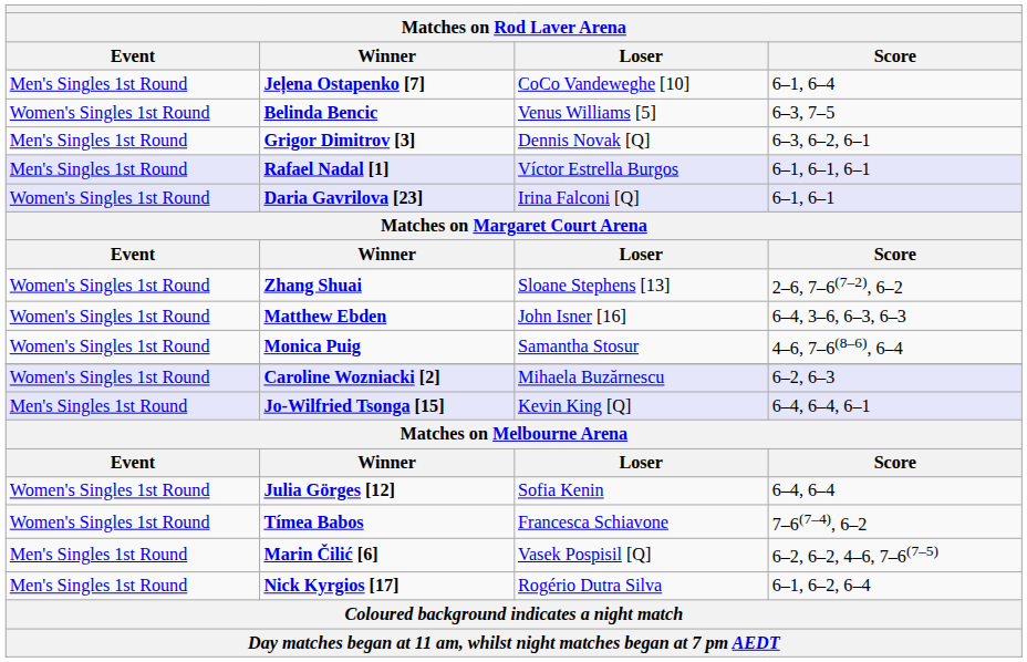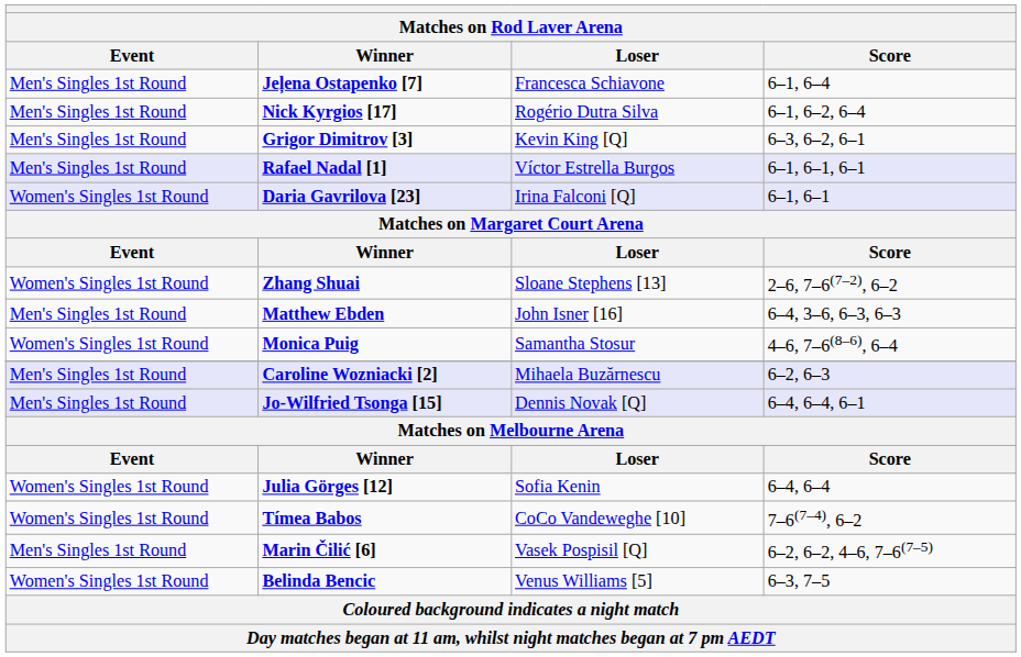 <table class="wikitable collapsible uncollapsed" style="margin:1em auto;">
 <tr>
 <th colspan=4></th>
 </tr>
 <tr>
 <th colspan=4><strong>Matches on <a href='#'>Rod Laver Arena</a></strong></th>
 </tr>
 <tr>
 <th style="width:220px;">Event</th>
 <th style="width:220px;">Winner</th>
 <th style="width:220px;">Loser</th>
 <th style="width:220px;">Score</th>
 </tr>
 <tr>
 <td><a href='#'>Men's Singles 1st Round</a></td>
 <td> <strong><a href='#'>Jeļena Ostapenko</a> [7]</strong></td>
-<td> <a href='#'>CoCo Vandeweghe</a> [10]</td>
+<td> <a href='#'>Francesca Schiavone</a></td>
 <td>6–1, 6–4</td>
 </tr>
 <tr>
-<td><a href='#'>Women's Singles 1st Round</a></td>
-<td> <strong><a href='#'>Belinda Bencic</a></strong></td>
-<td> <a href='#'>Venus Williams</a> [5]</td>
-<td>6–3, 7–5</td>
+<td><a href='#'>Men's Singles 1st Round</a></td>
+<td> <strong><a href='#'>Nick Kyrgios</a> [17]</strong></td>
+<td> <a href='#'>Rogério Dutra Silva</a></td>
+<td>6–1, 6–2, 6–4</td>
 </tr>
 <tr>
 <td><a href='#'>Men's Singles 1st Round</a></td>
 <td> <strong><a href='#'>Grigor Dimitrov</a> [3]</strong></td>
-<td> <a href='#'>Dennis Novak</a> [Q]</td>
+<td> <a href='#'>Kevin King</a> [Q]</td>
 <td>6–3, 6–2, 6–1</td>
 </tr>
 <tr bgcolor=lavender>
 <td><a href='#'>Men's Singles 1st Round</a></td>
 <td> <strong><a href='#'>Rafael Nadal</a> [1]</strong></td>
 <td> <a href='#'>Víctor Estrella Burgos</a></td>
 <td>6–1, 6–1, 6–1</td>
 </tr>
 <tr bgcolor=lavender>
 <td><a href='#'>Women's Singles 1st Round</a></td>
 <td> <strong><a href='#'>Daria Gavrilova</a> [23]</strong></td>
 <td> <a href='#'>Irina Falconi</a> [Q]</td>
 <td>6–1, 6–1</td>
 </tr>
 <tr>
 <th colspan=4><strong>Matches on <a href='#'>Margaret Court Arena</a></strong></th>
 </tr>
 <tr>
 <th style="width:220px;">Event</th>
 <th style="width:220px;">Winner</th>
 <th style="width:220px;">Loser</th>
 <th style="width:220px;">Score</th>
 </tr>
 <tr>
 <td><a href='#'>Women's Singles 1st Round</a></td>
 <td> <strong><a href='#'>Zhang Shuai</a></strong></td>
 <td> <a href='#'>Sloane Stephens</a> [13]</td>
 <td>2–6, 7–6<sup>(7–2)</sup>, 6–2</td>
 </tr>
 <tr>
-<td><a href='#'>Women's Singles 1st Round</a></td>
+<td><a href='#'>Men's Singles 1st Round</a></td>
 <td> <strong><a href='#'>Matthew Ebden</a></strong></td>
 <td> <a href='#'>John Isner</a> [16]</td>
 <td>6–4, 3–6, 6–3, 6–3</td>
 </tr>
 <tr>
 <td><a href='#'>Women's Singles 1st Round</a></td>
 <td> <strong><a href='#'>Monica Puig</a></strong></td>
 <td> <a href='#'>Samantha Stosur</a></td>
 <td>4–6, 7–6<sup>(8–6)</sup>, 6–4</td>
 </tr>
 <tr>
 </tr>
 <tr bgcolor=lavender>
-<td><a href='#'>Women's Singles 1st Round</a></td>
+<td><a href='#'>Men's Singles 1st Round</a></td>
 <td> <strong><a href='#'>Caroline Wozniacki</a> [2]</strong></td>
 <td> <a href='#'>Mihaela Buzărnescu</a></td>
 <td>6–2, 6–3</td>
 </tr>
 <tr bgcolor=lavender>
 <td><a href='#'>Men's Singles 1st Round</a></td>
 <td> <strong><a href='#'>Jo-Wilfried Tsonga</a> [15]</strong></td>
-<td> <a href='#'>Kevin King</a> [Q]</td>
+<td> <a href='#'>Dennis Novak</a> [Q]</td>
 <td>6–4, 6–4, 6–1</td>
 </tr>
 <tr>
 <th colspan=4><strong>Matches on <a href='#'>Melbourne Arena</a></strong></th>
 </tr>
 <tr>
 <th style="width:220px;">Event</th>
 <th style="width:220px;">Winner</th>
 <th style="width:220px;">Loser</th>
 <th style="width:220px;">Score</th>
 </tr>
 <tr>
 <td><a href='#'>Women's Singles 1st Round</a></td>
 <td> <strong><a href='#'>Julia Görges</a> [12]</strong></td>
 <td> <a href='#'>Sofia Kenin</a></td>
 <td>6–4, 6–4</td>
 </tr>
 <tr>
 <td><a href='#'>Women's Singles 1st Round</a></td>
 <td> <strong><a href='#'>Tímea Babos</a></strong></td>
-<td> <a href='#'>Francesca Schiavone</a></td>
+<td> <a href='#'>CoCo Vandeweghe</a> [10]</td>
 <td>7–6<sup>(7–4)</sup>, 6–2</td>
 </tr>
 <tr>
 <td><a href='#'>Men's Singles 1st Round</a></td>
 <td> <strong><a href='#'>Marin Čilić</a> [6]</strong></td>
 <td> <a href='#'>Vasek Pospisil</a> [Q]</td>
 <td>6–2, 6–2, 4–6, 7–6<sup>(7–5)</sup></td>
 </tr>
 <tr>
-<td><a href='#'>Men's Singles 1st Round</a></td>
-<td> <strong><a href='#'>Nick Kyrgios</a> [17]</strong></td>
-<td> <a href='#'>Rogério Dutra Silva</a></td>
-<td>6–1, 6–2, 6–4</td>
+<td><a href='#'>Women's Singles 1st Round</a></td>
+<td> <strong><a href='#'>Belinda Bencic</a></strong></td>
+<td> <a href='#'>Venus Williams</a> [5]</td>
+<td>6–3, 7–5</td>
 </tr>
 <tr>
 <th colspan=4><em>Coloured background indicates a night match</em></th>
 </tr>
 <tr>
 <th colspan=4><em>Day matches began at 11 am, whilst night matches began at 7 pm <a href='#'>AEDT</a></em></th>
 </tr>
 </table>
